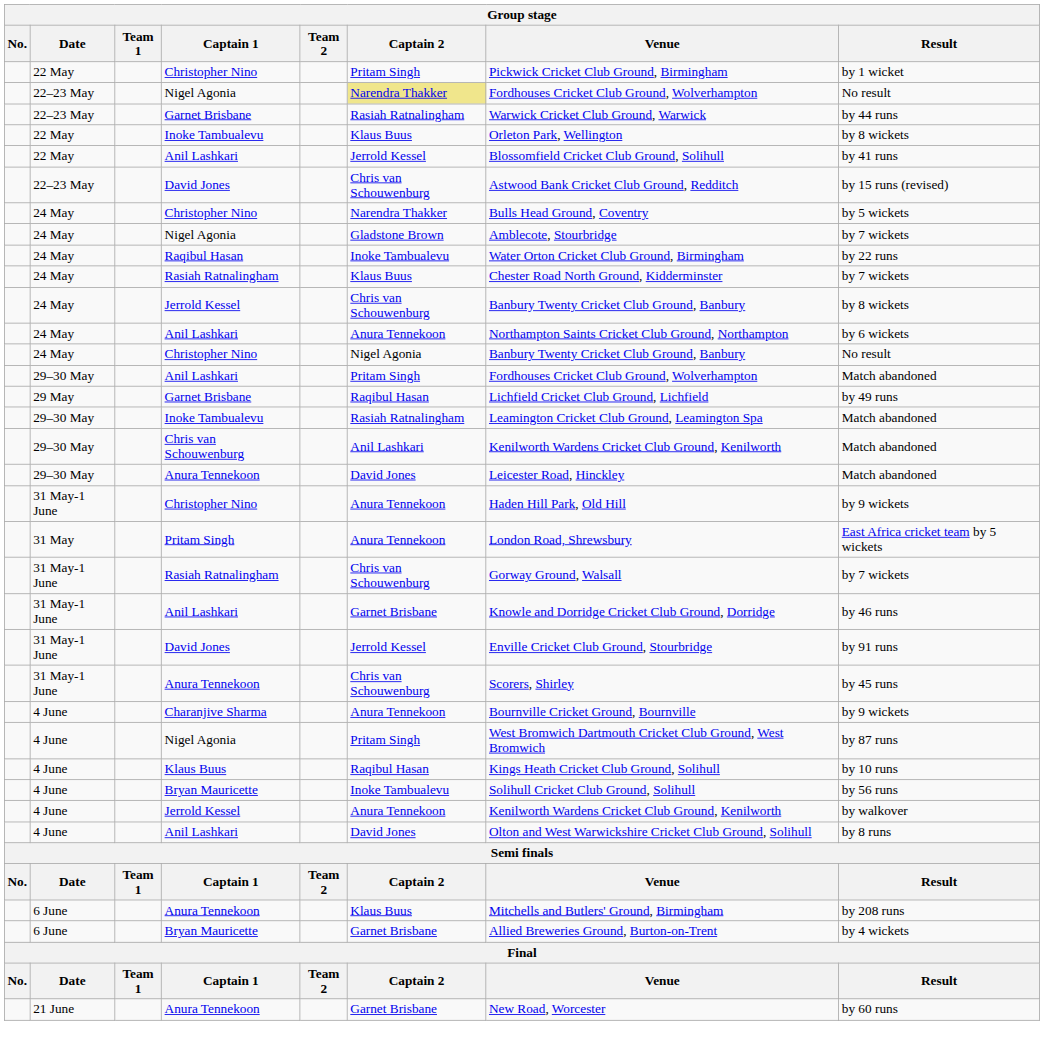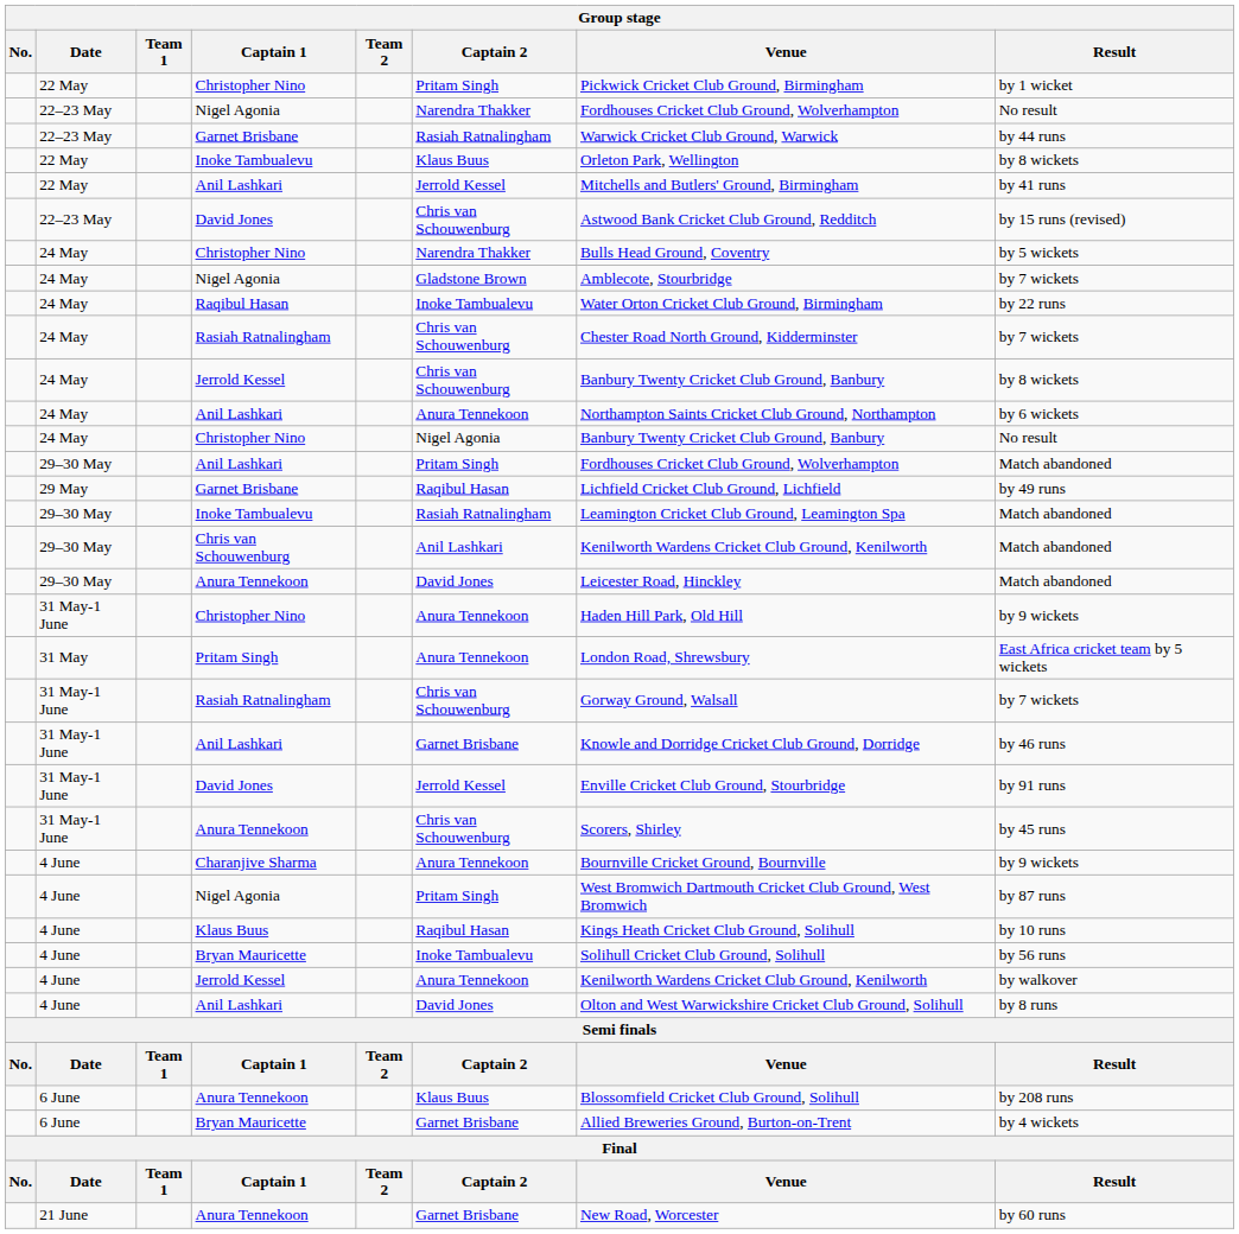 <table class="wikitable">
 <tr>
 <th colspan="9">Group stage</th>
 </tr>
 <tr>
 <th>No.</th>
 <th>Date</th>
 <th>Team 1</th>
 <th>Captain 1</th>
 <th>Team 2</th>
 <th>Captain 2</th>
 <th>Venue</th>
 <th>Result</th>
 </tr>
 <tr>
 <td></td>
 <td>22 May</td>
 <td></td>
 <td><a href='#'>Christopher Nino</a></td>
 <td></td>
 <td><a href='#'>Pritam Singh</a></td>
 <td><a href='#'>Pickwick Cricket Club Ground</a>, <a href='#'>Birmingham</a></td>
 <td> by 1 wicket</td>
 </tr>
 <tr>
 <td></td>
 <td>22–23 May</td>
 <td></td>
 <td>Nigel Agonia</td>
 <td></td>
-<td style="background: khaki;"><a href='#'>Narendra Thakker</a></td>
+<td><a href='#'>Narendra Thakker</a></td>
 <td><a href='#'>Fordhouses Cricket Club Ground</a>, <a href='#'>Wolverhampton</a></td>
 <td>No result</td>
 </tr>
 <tr>
 <td></td>
 <td>22–23 May</td>
 <td></td>
 <td><a href='#'>Garnet Brisbane</a></td>
 <td></td>
 <td><a href='#'>Rasiah Ratnalingham</a></td>
 <td><a href='#'>Warwick Cricket Club Ground</a>, <a href='#'>Warwick</a></td>
 <td> by 44 runs</td>
 </tr>
 <tr>
 <td></td>
 <td>22 May</td>
 <td></td>
 <td><a href='#'>Inoke Tambualevu</a></td>
 <td></td>
 <td><a href='#'>Klaus Buus</a></td>
 <td><a href='#'>Orleton Park</a>, <a href='#'>Wellington</a></td>
 <td> by 8 wickets</td>
 </tr>
 <tr>
 <td></td>
 <td>22 May</td>
 <td></td>
 <td><a href='#'>Anil Lashkari</a></td>
 <td></td>
 <td><a href='#'>Jerrold Kessel</a></td>
-<td><a href='#'>Blossomfield Cricket Club Ground</a>, <a href='#'>Solihull</a></td>
+<td><a href='#'>Mitchells and Butlers' Ground</a>, <a href='#'>Birmingham</a></td>
 <td> by 41 runs</td>
 </tr>
 <tr>
 <td></td>
 <td>22–23 May</td>
 <td></td>
 <td><a href='#'>David Jones</a></td>
 <td></td>
 <td><a href='#'>Chris van Schouwenburg</a></td>
 <td><a href='#'>Astwood Bank Cricket Club Ground</a>, <a href='#'>Redditch</a></td>
 <td> by 15 runs (revised)</td>
 </tr>
 <tr>
 <td></td>
 <td>24 May</td>
 <td></td>
 <td><a href='#'>Christopher Nino</a></td>
 <td></td>
 <td><a href='#'>Narendra Thakker</a></td>
 <td><a href='#'>Bulls Head Ground</a>, <a href='#'>Coventry</a></td>
 <td> by 5 wickets</td>
 </tr>
 <tr>
 <td></td>
 <td>24 May</td>
 <td></td>
 <td>Nigel Agonia</td>
 <td></td>
 <td><a href='#'>Gladstone Brown</a></td>
 <td><a href='#'>Amblecote</a>, <a href='#'>Stourbridge</a></td>
 <td> by 7 wickets</td>
 </tr>
 <tr>
 <td></td>
 <td>24 May</td>
 <td></td>
 <td><a href='#'>Raqibul Hasan</a></td>
 <td></td>
 <td><a href='#'>Inoke Tambualevu</a></td>
 <td><a href='#'>Water Orton Cricket Club Ground</a>, <a href='#'>Birmingham</a></td>
 <td> by 22 runs</td>
 </tr>
 <tr>
 <td></td>
 <td>24 May</td>
 <td></td>
 <td><a href='#'>Rasiah Ratnalingham</a></td>
 <td></td>
-<td><a href='#'>Klaus Buus</a></td>
+<td><a href='#'>Chris van Schouwenburg</a></td>
 <td><a href='#'>Chester Road North Ground</a>, <a href='#'>Kidderminster</a></td>
 <td> by 7 wickets</td>
 </tr>
 <tr>
 <td></td>
 <td>24 May</td>
 <td></td>
 <td><a href='#'>Jerrold Kessel</a></td>
 <td></td>
 <td><a href='#'>Chris van Schouwenburg</a></td>
 <td><a href='#'>Banbury Twenty Cricket Club Ground</a>, <a href='#'>Banbury</a></td>
 <td> by 8 wickets</td>
 </tr>
 <tr>
 <td></td>
 <td>24 May</td>
 <td></td>
 <td><a href='#'>Anil Lashkari</a></td>
 <td></td>
 <td><a href='#'>Anura Tennekoon</a></td>
 <td><a href='#'>Northampton Saints Cricket Club Ground</a>, <a href='#'>Northampton</a></td>
 <td> by 6 wickets</td>
 </tr>
 <tr>
 <td></td>
 <td>24 May</td>
 <td></td>
 <td><a href='#'>Christopher Nino</a></td>
 <td></td>
 <td>Nigel Agonia</td>
 <td><a href='#'>Banbury Twenty Cricket Club Ground</a>, <a href='#'>Banbury</a></td>
 <td>No result</td>
 </tr>
 <tr>
 <td></td>
 <td>29–30 May</td>
 <td></td>
 <td><a href='#'>Anil Lashkari</a></td>
 <td></td>
 <td><a href='#'>Pritam Singh</a></td>
 <td><a href='#'>Fordhouses Cricket Club Ground</a>, <a href='#'>Wolverhampton</a></td>
 <td>Match abandoned</td>
 </tr>
 <tr>
 <td></td>
 <td>29 May</td>
 <td></td>
 <td><a href='#'>Garnet Brisbane</a></td>
 <td></td>
 <td><a href='#'>Raqibul Hasan</a></td>
 <td><a href='#'>Lichfield Cricket Club Ground</a>, <a href='#'>Lichfield</a></td>
 <td> by 49 runs</td>
 </tr>
 <tr>
 <td></td>
 <td>29–30 May</td>
 <td></td>
 <td><a href='#'>Inoke Tambualevu</a></td>
 <td></td>
 <td><a href='#'>Rasiah Ratnalingham</a></td>
 <td><a href='#'>Leamington Cricket Club Ground</a>, <a href='#'>Leamington Spa</a></td>
 <td>Match abandoned</td>
 </tr>
 <tr>
 <td></td>
 <td>29–30 May</td>
 <td></td>
 <td><a href='#'>Chris van Schouwenburg</a></td>
 <td></td>
 <td><a href='#'>Anil Lashkari</a></td>
 <td><a href='#'>Kenilworth Wardens Cricket Club Ground</a>, <a href='#'>Kenilworth</a></td>
 <td>Match abandoned</td>
 </tr>
 <tr>
 <td></td>
 <td>29–30 May</td>
 <td></td>
 <td><a href='#'>Anura Tennekoon</a></td>
 <td></td>
 <td><a href='#'>David Jones</a></td>
 <td><a href='#'>Leicester Road</a>, <a href='#'>Hinckley</a></td>
 <td>Match abandoned</td>
 </tr>
 <tr>
 <td></td>
 <td>31 May-1 June</td>
 <td></td>
 <td><a href='#'>Christopher Nino</a></td>
 <td></td>
 <td><a href='#'>Anura Tennekoon</a></td>
 <td><a href='#'>Haden Hill Park</a>, <a href='#'>Old Hill</a></td>
 <td> by 9 wickets</td>
 </tr>
 <tr>
 <td></td>
 <td>31 May</td>
 <td></td>
 <td><a href='#'>Pritam Singh</a></td>
 <td></td>
 <td><a href='#'>Anura Tennekoon</a></td>
 <td><a href='#'>London Road, Shrewsbury</a></td>
 <td><a href='#'>East Africa cricket team</a> by 5 wickets</td>
 </tr>
 <tr>
 <td></td>
 <td>31 May-1 June</td>
 <td></td>
 <td><a href='#'>Rasiah Ratnalingham</a></td>
 <td></td>
 <td><a href='#'>Chris van Schouwenburg</a></td>
 <td><a href='#'>Gorway Ground</a>, <a href='#'>Walsall</a></td>
 <td> by 7 wickets</td>
 </tr>
 <tr>
 <td></td>
 <td>31 May-1 June</td>
 <td></td>
 <td><a href='#'>Anil Lashkari</a></td>
 <td></td>
 <td><a href='#'>Garnet Brisbane</a></td>
 <td><a href='#'>Knowle and Dorridge Cricket Club Ground</a>, <a href='#'>Dorridge</a></td>
 <td> by 46 runs</td>
 </tr>
 <tr>
 <td></td>
 <td>31 May-1 June</td>
 <td></td>
 <td><a href='#'>David Jones</a></td>
 <td></td>
 <td><a href='#'>Jerrold Kessel</a></td>
 <td><a href='#'>Enville Cricket Club Ground</a>, <a href='#'>Stourbridge</a></td>
 <td> by 91 runs</td>
 </tr>
 <tr>
 <td></td>
 <td>31 May-1 June</td>
 <td></td>
 <td><a href='#'>Anura Tennekoon</a></td>
 <td></td>
 <td><a href='#'>Chris van Schouwenburg</a></td>
 <td><a href='#'>Scorers</a>, <a href='#'>Shirley</a></td>
 <td> by 45 runs</td>
 </tr>
 <tr>
 <td></td>
 <td>4 June</td>
 <td></td>
 <td><a href='#'>Charanjive Sharma</a></td>
 <td></td>
 <td><a href='#'>Anura Tennekoon</a></td>
 <td><a href='#'>Bournville Cricket Ground</a>, <a href='#'>Bournville</a></td>
 <td> by 9 wickets</td>
 </tr>
 <tr>
 <td></td>
 <td>4 June</td>
 <td></td>
 <td>Nigel Agonia</td>
 <td></td>
 <td><a href='#'>Pritam Singh</a></td>
 <td><a href='#'>West Bromwich Dartmouth Cricket Club Ground</a>, <a href='#'>West Bromwich</a></td>
 <td> by 87 runs</td>
 </tr>
 <tr>
 <td></td>
 <td>4 June</td>
 <td></td>
 <td><a href='#'>Klaus Buus</a></td>
 <td></td>
 <td><a href='#'>Raqibul Hasan</a></td>
 <td><a href='#'>Kings Heath Cricket Club Ground</a>, <a href='#'>Solihull</a></td>
 <td> by 10 runs</td>
 </tr>
 <tr>
 <td></td>
 <td>4 June</td>
 <td></td>
 <td><a href='#'>Bryan Mauricette</a></td>
 <td></td>
 <td><a href='#'>Inoke Tambualevu</a></td>
 <td><a href='#'>Solihull Cricket Club Ground</a>, <a href='#'>Solihull</a></td>
 <td> by 56 runs</td>
 </tr>
 <tr>
 <td></td>
 <td>4 June</td>
 <td></td>
 <td><a href='#'>Jerrold Kessel</a></td>
 <td></td>
 <td><a href='#'>Anura Tennekoon</a></td>
 <td><a href='#'>Kenilworth Wardens Cricket Club Ground</a>, <a href='#'>Kenilworth</a></td>
 <td> by walkover</td>
 </tr>
 <tr>
 <td></td>
 <td>4 June</td>
 <td></td>
 <td><a href='#'>Anil Lashkari</a></td>
 <td></td>
 <td><a href='#'>David Jones</a></td>
 <td><a href='#'>Olton and West Warwickshire Cricket Club Ground</a>, <a href='#'>Solihull</a></td>
 <td> by 8 runs</td>
 </tr>
 <tr>
 <th colspan="9">Semi finals</th>
 </tr>
 <tr>
 <th>No.</th>
 <th>Date</th>
 <th>Team 1</th>
 <th>Captain 1</th>
 <th>Team 2</th>
 <th>Captain 2</th>
 <th>Venue</th>
 <th>Result</th>
 </tr>
 <tr>
 <td></td>
 <td>6 June</td>
 <td></td>
 <td><a href='#'>Anura Tennekoon</a></td>
 <td></td>
 <td><a href='#'>Klaus Buus</a></td>
-<td><a href='#'>Mitchells and Butlers' Ground</a>, <a href='#'>Birmingham</a></td>
+<td><a href='#'>Blossomfield Cricket Club Ground</a>, <a href='#'>Solihull</a></td>
 <td> by 208 runs</td>
 </tr>
 <tr>
 <td></td>
 <td>6 June</td>
 <td></td>
 <td><a href='#'>Bryan Mauricette</a></td>
 <td></td>
 <td><a href='#'>Garnet Brisbane</a></td>
 <td><a href='#'>Allied Breweries Ground</a>, <a href='#'>Burton-on-Trent</a></td>
 <td> by 4 wickets</td>
 </tr>
 <tr>
 <th colspan="9">Final</th>
 </tr>
 <tr>
 <th>No.</th>
 <th>Date</th>
 <th>Team 1</th>
 <th>Captain 1</th>
 <th>Team 2</th>
 <th>Captain 2</th>
 <th>Venue</th>
 <th>Result</th>
 </tr>
 <tr>
 <td></td>
 <td>21 June</td>
 <td></td>
 <td><a href='#'>Anura Tennekoon</a></td>
 <td></td>
 <td><a href='#'>Garnet Brisbane</a></td>
 <td><a href='#'>New Road</a>, <a href='#'>Worcester</a></td>
 <td> by 60 runs</td>
 </tr>
 </table>
